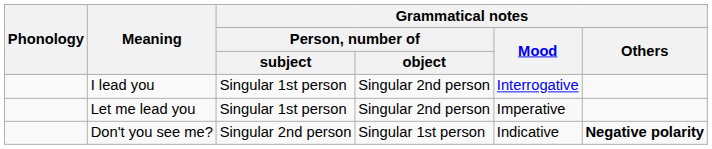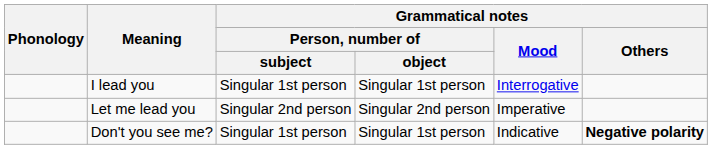 <table class="wikitable">
 <tr>
 <th rowspan=3>Phonology</th>
 <th rowspan=3>Meaning</th>
 <th colspan=4>Grammatical notes</th>
 </tr>
 <tr>
 <th colspan=2>Person, number of</th>
 <th rowspan=2><a href='#'>Mood</a></th>
 <th rowspan=2>Others</th>
 </tr>
 <tr>
 <th>subject</th>
 <th>object</th>
 </tr>
 <tr>
 <td></td>
 <td>I lead you</td>
 <td>Singular 1st person</td>
-<td>Singular 2nd person</td>
+<td>Singular 1st person</td>
 <td><a href='#'>Interrogative</a></td>
 <td></td>
 </tr>
 <tr>
 <td></td>
 <td>Let me lead you</td>
-<td>Singular 1st person</td>
+<td>Singular 2nd person</td>
 <td>Singular 2nd person</td>
 <td>Imperative</td>
 <td></td>
 </tr>
 <tr>
 <td></td>
 <td>Don't you see me?</td>
-<td>Singular 2nd person</td>
+<td>Singular 1st person</td>
 <td>Singular 1st person</td>
 <td>Indicative</td>
 <td><strong>Negative polarity</strong></td>
 </tr>
 </table>
